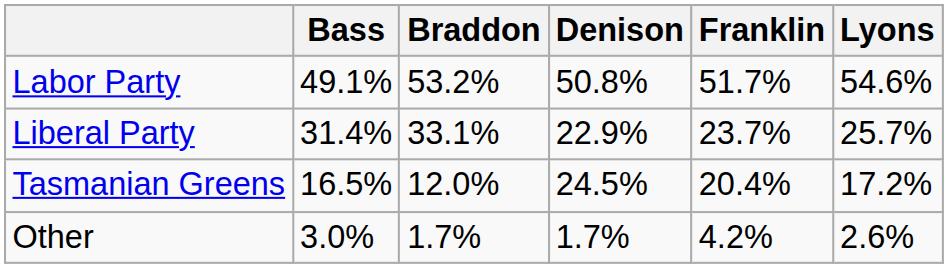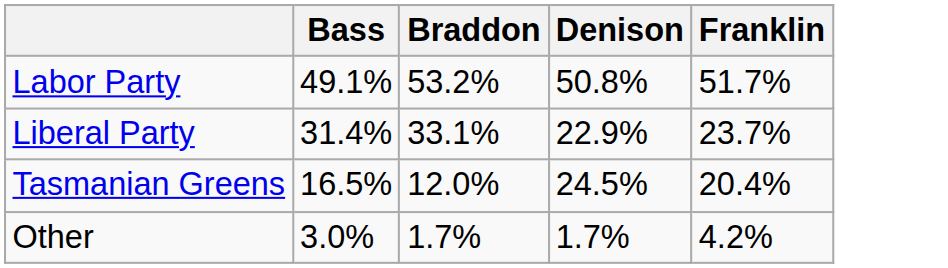 <table class="wikitable">
 <tr style="background:#ccc;">
 <th></th>
 <th>Bass</th>
 <th>Braddon</th>
 <th>Denison</th>
 <th>Franklin</th>
-<th>Lyons</th>
 </tr>
 <tr>
 <td><a href='#'>Labor Party</a></td>
 <td>49.1%</td>
 <td>53.2%</td>
 <td>50.8%</td>
 <td>51.7%</td>
-<td>54.6%</td>
 </tr>
 <tr>
 <td><a href='#'>Liberal Party</a></td>
 <td>31.4%</td>
 <td>33.1%</td>
 <td>22.9%</td>
 <td>23.7%</td>
-<td>25.7%</td>
 </tr>
 <tr>
 <td><a href='#'>Tasmanian Greens</a></td>
 <td>16.5%</td>
 <td>12.0%</td>
 <td>24.5%</td>
 <td>20.4%</td>
-<td>17.2%</td>
 </tr>
 <tr>
 <td>Other</td>
 <td>3.0%</td>
 <td>1.7%</td>
 <td>1.7%</td>
 <td>4.2%</td>
-<td>2.6%</td>
 </tr>
 </table>
